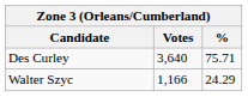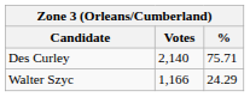 <table class="wikitable">
 <tr>
 <th colspan="3">Zone 3 (Orleans/Cumberland)</th>
 </tr>
 <tr>
 <th style="width: 170px">Candidate</th>
 <th style="width: 50px">Votes</th>
 <th style="width: 40px">%</th>
 </tr>
 <tr>
 <td>Des Curley</td>
-<td>3,640</td>
+<td>2,140</td>
 <td>75.71</td>
 </tr>
 <tr>
 <td>Walter Szyc</td>
 <td>1,166</td>
 <td>24.29</td>
 </tr>
 </table>
